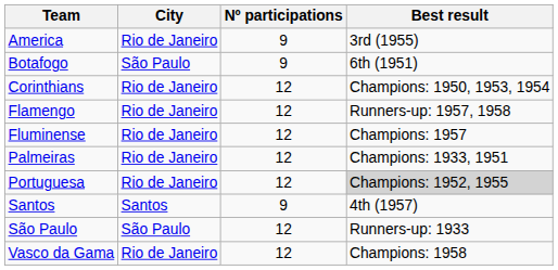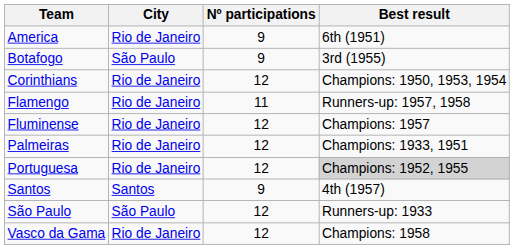 <table class="wikitable sortable">
 <tr>
 <th>Team</th>
 <th>City</th>
 <th>Nº participations</th>
 <th>Best result</th>
 </tr>
 <tr>
 <td><a href='#'>America</a></td>
 <td> <a href='#'>Rio de Janeiro</a></td>
 <td align=center>9</td>
-<td>3rd (1955)</td>
+<td>6th (1951)</td>
 </tr>
 <tr>
 <td><a href='#'>Botafogo</a></td>
 <td> <a href='#'>São Paulo</a></td>
 <td align=center>9</td>
-<td>6th (1951)</td>
+<td>3rd (1955)</td>
 </tr>
 <tr>
 <td><a href='#'>Corinthians</a></td>
 <td> <a href='#'>Rio de Janeiro</a></td>
 <td align=center>12</td>
 <td>Champions: 1950, 1953, 1954</td>
 </tr>
 <tr>
 <td><a href='#'>Flamengo</a></td>
 <td> <a href='#'>Rio de Janeiro</a></td>
-<td align=center>12</td>
+<td align=center>11</td>
 <td>Runners-up: 1957, 1958</td>
 </tr>
 <tr>
 <td><a href='#'>Fluminense</a></td>
 <td> <a href='#'>Rio de Janeiro</a></td>
 <td align=center>12</td>
 <td>Champions: 1957</td>
 </tr>
 <tr>
 <td><a href='#'>Palmeiras</a></td>
 <td> <a href='#'>Rio de Janeiro</a></td>
 <td align=center>12</td>
 <td>Champions: 1933, 1951</td>
 </tr>
 <tr>
 <td><a href='#'>Portuguesa</a></td>
 <td> <a href='#'>Rio de Janeiro</a></td>
 <td align=center>12</td>
 <td style="background: lightgrey;">Champions: 1952, 1955</td>
 </tr>
 <tr>
 <td><a href='#'>Santos</a></td>
 <td> <a href='#'>Santos</a></td>
 <td align=center>9</td>
 <td>4th (1957)</td>
 </tr>
 <tr>
 <td><a href='#'>São Paulo</a></td>
 <td> <a href='#'>São Paulo</a></td>
 <td align=center>12</td>
 <td>Runners-up: 1933</td>
 </tr>
 <tr>
 <td><a href='#'>Vasco da Gama</a></td>
 <td> <a href='#'>Rio de Janeiro</a></td>
 <td align=center>12</td>
 <td>Champions: 1958</td>
 </tr>
 </table>
